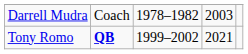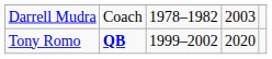 <table class="wikitable">
 <tr>
 </tr>
 <tr>
 <td><a href='#'>Darrell Mudra</a></td>
 <td>Coach</td>
 <td>1978–1982</td>
 <td>2003</td>
 <td></td>
 </tr>
 <tr>
 <td><a href='#'>Tony Romo</a></td>
 <td><strong><a href='#'>QB</a></strong></td>
 <td>1999–2002</td>
-<td>2021</td>
+<td>2020</td>
 <td></td>
 </tr>
 </table>
